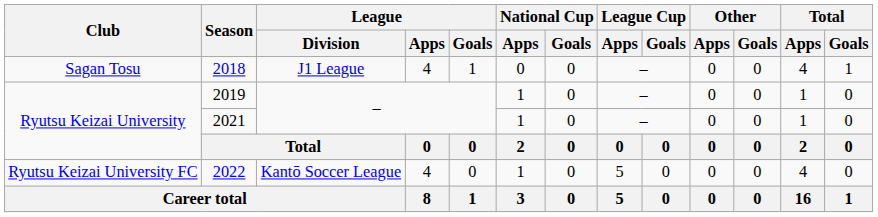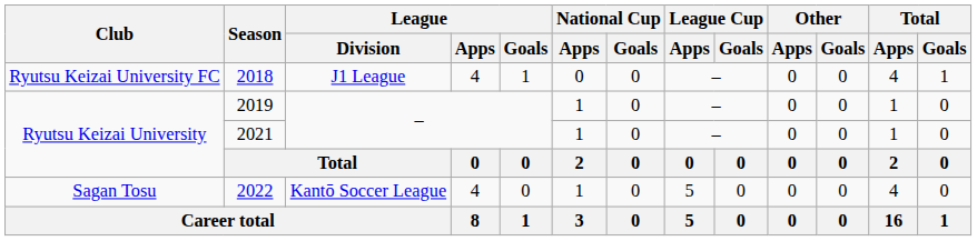 <table class="wikitable" style="text-align: center">
 <tr>
 <th rowspan="2">Club</th>
 <th rowspan="2">Season</th>
 <th colspan="3">League</th>
 <th colspan="2">National Cup</th>
 <th colspan="2">League Cup</th>
 <th colspan="2">Other</th>
 <th colspan="2">Total</th>
 </tr>
 <tr>
 <th>Division</th>
 <th>Apps</th>
 <th>Goals</th>
 <th>Apps</th>
 <th>Goals</th>
 <th>Apps</th>
 <th>Goals</th>
 <th>Apps</th>
 <th>Goals</th>
 <th>Apps</th>
 <th>Goals</th>
 </tr>
 <tr>
-<td><a href='#'>Sagan Tosu</a></td>
+<td><a href='#'>Ryutsu Keizai University FC</a></td>
 <td><a href='#'>2018</a></td>
 <td><a href='#'>J1 League</a></td>
 <td>4</td>
 <td>1</td>
 <td>0</td>
 <td>0</td>
 <td colspan="2">–</td>
 <td>0</td>
 <td>0</td>
 <td>4</td>
 <td>1</td>
 </tr>
 <tr>
 <td rowspan="3"><a href='#'>Ryutsu Keizai University</a></td>
 <td>2019</td>
 <td colspan="3" rowspan="2">–</td>
 <td>1</td>
 <td>0</td>
 <td colspan="2">–</td>
 <td>0</td>
 <td>0</td>
 <td>1</td>
 <td>0</td>
 </tr>
 <tr>
 <td>2021</td>
 <td>1</td>
 <td>0</td>
 <td colspan="2">–</td>
 <td>0</td>
 <td>0</td>
 <td>1</td>
 <td>0</td>
 </tr>
 <tr>
 <th colspan=2>Total</th>
 <th>0</th>
 <th>0</th>
 <th>2</th>
 <th>0</th>
 <th>0</th>
 <th>0</th>
 <th>0</th>
 <th>0</th>
 <th>2</th>
 <th>0</th>
 </tr>
 <tr>
-<td><a href='#'>Ryutsu Keizai University FC</a></td>
+<td><a href='#'>Sagan Tosu</a></td>
 <td><a href='#'>2022</a></td>
 <td><a href='#'>Kantō Soccer League</a></td>
 <td>4</td>
 <td>0</td>
 <td>1</td>
 <td>0</td>
 <td>5</td>
 <td>0</td>
 <td>0</td>
 <td>0</td>
 <td>4</td>
 <td>0</td>
 </tr>
 <tr>
 <th colspan=3>Career total</th>
 <th>8</th>
 <th>1</th>
 <th>3</th>
 <th>0</th>
 <th>5</th>
 <th>0</th>
 <th>0</th>
 <th>0</th>
 <th>16</th>
 <th>1</th>
 </tr>
 </table>
